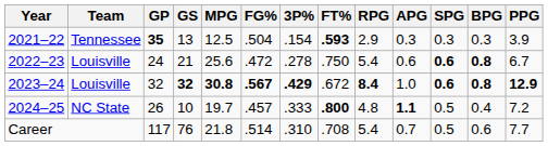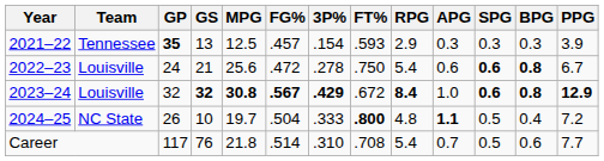 <table class="wikitable sortable">
 <tr>
 <th>Year</th>
 <th>Team</th>
 <th><abbr>GP</abbr></th>
 <th><abbr>GS</abbr></th>
 <th><abbr>MPG</abbr></th>
 <th><abbr>FG%</abbr></th>
 <th><abbr>3P%</abbr></th>
 <th><abbr>FT%</abbr></th>
 <th><abbr>RPG</abbr></th>
 <th><abbr>APG</abbr></th>
 <th><abbr>SPG</abbr></th>
 <th><abbr>BPG</abbr></th>
 <th><abbr>PPG</abbr></th>
 </tr>
 <tr>
 <td><a href='#'>2021–22</a></td>
 <td><a href='#'>Tennessee</a></td>
 <td><strong>35</strong></td>
 <td>13</td>
 <td>12.5</td>
-<td>.504</td>
+<td>.457</td>
 <td>.154</td>
-<td><strong>.593</strong></td>
+<td>.593</td>
 <td>2.9</td>
 <td>0.3</td>
 <td>0.3</td>
 <td>0.3</td>
 <td>3.9</td>
 </tr>
 <tr>
 <td><a href='#'>2022–23</a></td>
 <td><a href='#'>Louisville</a></td>
 <td>24</td>
 <td>21</td>
 <td>25.6</td>
 <td>.472</td>
 <td>.278</td>
 <td>.750</td>
 <td>5.4</td>
 <td>0.6</td>
 <td><strong>0.6</strong></td>
 <td><strong>0.8</strong></td>
 <td>6.7</td>
 </tr>
 <tr>
 <td><a href='#'>2023–24</a></td>
 <td><a href='#'>Louisville</a></td>
 <td>32</td>
 <td><strong>32</strong></td>
 <td><strong>30.8</strong></td>
 <td><strong>.567</strong></td>
 <td><strong>.429</strong></td>
 <td>.672</td>
 <td><strong>8.4</strong></td>
 <td>1.0</td>
 <td><strong>0.6</strong></td>
 <td><strong>0.8</strong></td>
 <td><strong>12.9</strong></td>
 </tr>
 <tr>
 <td><a href='#'>2024–25</a></td>
 <td><a href='#'>NC State</a></td>
 <td>26</td>
 <td>10</td>
 <td>19.7</td>
-<td>.457</td>
+<td>.504</td>
 <td>.333</td>
 <td><strong>.800</strong></td>
 <td>4.8</td>
 <td><strong>1.1</strong></td>
 <td>0.5</td>
 <td>0.4</td>
 <td>7.2</td>
 </tr>
 <tr>
 <td colspan="2">Career</td>
 <td>117</td>
 <td>76</td>
 <td>21.8</td>
 <td>.514</td>
 <td>.310</td>
 <td>.708</td>
 <td>5.4</td>
 <td>0.7</td>
 <td>0.5</td>
 <td>0.6</td>
 <td>7.7</td>
 </tr>
 </table>
